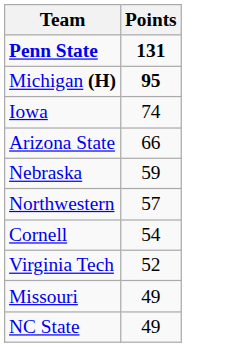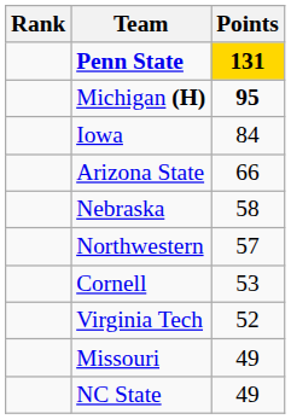 <table class="wikitable sortable" style="text-align:center">
 <tr>
+<th>Rank</th>
 <th>Team</th>
 <th>Points</th>
 </tr>
 <tr>
+<td></td>
 <td align="left"><strong><a href='#'>Penn State</a></strong></td>
-<td><strong>131</strong></td>
+<td style="background: gold;"><strong>131</strong></td>
 </tr>
 <tr>
+<td></td>
 <td align="left"><a href='#'>Michigan</a> <strong>(H)</strong></td>
 <td><strong>95</strong></td>
 </tr>
 <tr>
+<td></td>
 <td align="left"><a href='#'>Iowa</a></td>
-<td>74</td>
+<td>84</td>
 </tr>
 <tr>
+<td></td>
 <td align="left"><a href='#'>Arizona State</a></td>
 <td>66</td>
 </tr>
 <tr>
+<td></td>
 <td align="left"><a href='#'>Nebraska</a></td>
-<td>59</td>
+<td>58</td>
 </tr>
 <tr>
+<td></td>
 <td align="left"><a href='#'>Northwestern</a></td>
 <td>57</td>
 </tr>
 <tr>
+<td></td>
 <td align="left"><a href='#'>Cornell</a></td>
-<td>54</td>
+<td>53</td>
 </tr>
 <tr>
+<td></td>
 <td align="left"><a href='#'>Virginia Tech</a></td>
 <td>52</td>
 </tr>
 <tr>
+<td></td>
 <td align="left"><a href='#'>Missouri</a></td>
 <td>49</td>
 </tr>
 <tr>
+<td></td>
 <td align="left"><a href='#'>NC State</a></td>
 <td>49</td>
 </tr>
 </table>
